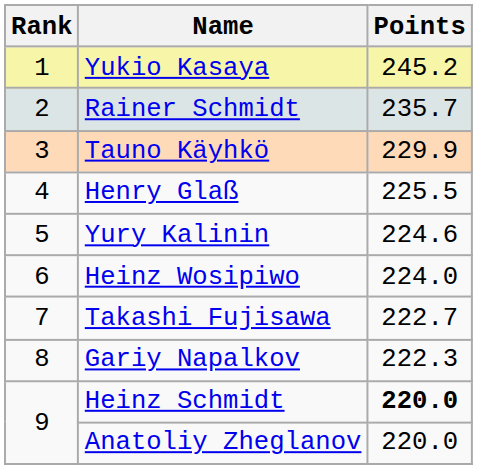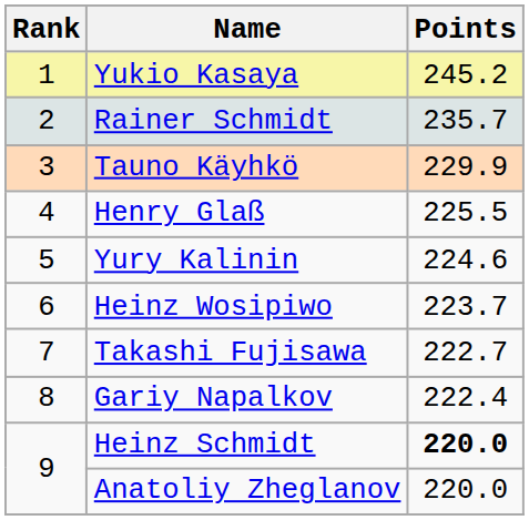 <table class="wikitable sortable">
 <tr>
 <th align=Center>Rank</th>
 <th>Name</th>
 <th>Points</th>
 </tr>
 <tr style="background:#F7F6A8">
 <td align=center>1</td>
 <td> <a href='#'>Yukio Kasaya</a></td>
 <td align=center>245.2</td>
 </tr>
 <tr style="background: #DCE5E5;">
 <td align=center>2</td>
 <td> <a href='#'>Rainer Schmidt</a></td>
 <td align=center>235.7</td>
 </tr>
 <tr style="background: #FFDAB9;">
 <td align=center>3</td>
 <td> <a href='#'>Tauno Käyhkö</a></td>
 <td align=center>229.9</td>
 </tr>
 <tr>
 <td align=center>4</td>
 <td> <a href='#'>Henry Glaß</a></td>
 <td align=center>225.5</td>
 </tr>
 <tr>
 <td align=center>5</td>
 <td> <a href='#'>Yury Kalinin</a></td>
 <td align=center>224.6</td>
 </tr>
 <tr>
 <td align=center>6</td>
 <td> <a href='#'>Heinz Wosipiwo</a></td>
-<td align=center>224.0</td>
+<td align=center>223.7</td>
 </tr>
 <tr>
 <td align=center>7</td>
 <td> <a href='#'>Takashi Fujisawa</a></td>
 <td align=center>222.7</td>
 </tr>
 <tr>
 <td align=center>8</td>
 <td> <a href='#'>Gariy Napalkov</a></td>
-<td align=center>222.3</td>
+<td align=center>222.4</td>
 </tr>
 <tr>
 <td rowspan=2 align=center>9</td>
 <td> <a href='#'>Heinz Schmidt</a></td>
 <td align=center><strong>220.0</strong></td>
 </tr>
 <tr>
 <td> <a href='#'>Anatoliy Zheglanov</a></td>
 <td align=center>220.0</td>
 </tr>
 <tr>
 </tr>
 </table>
